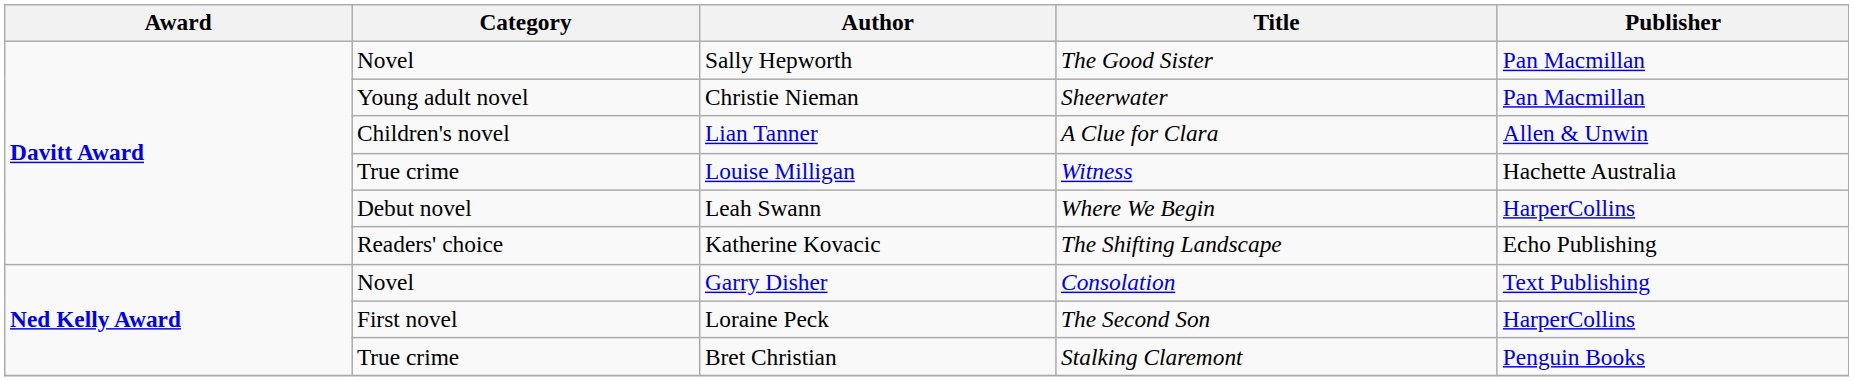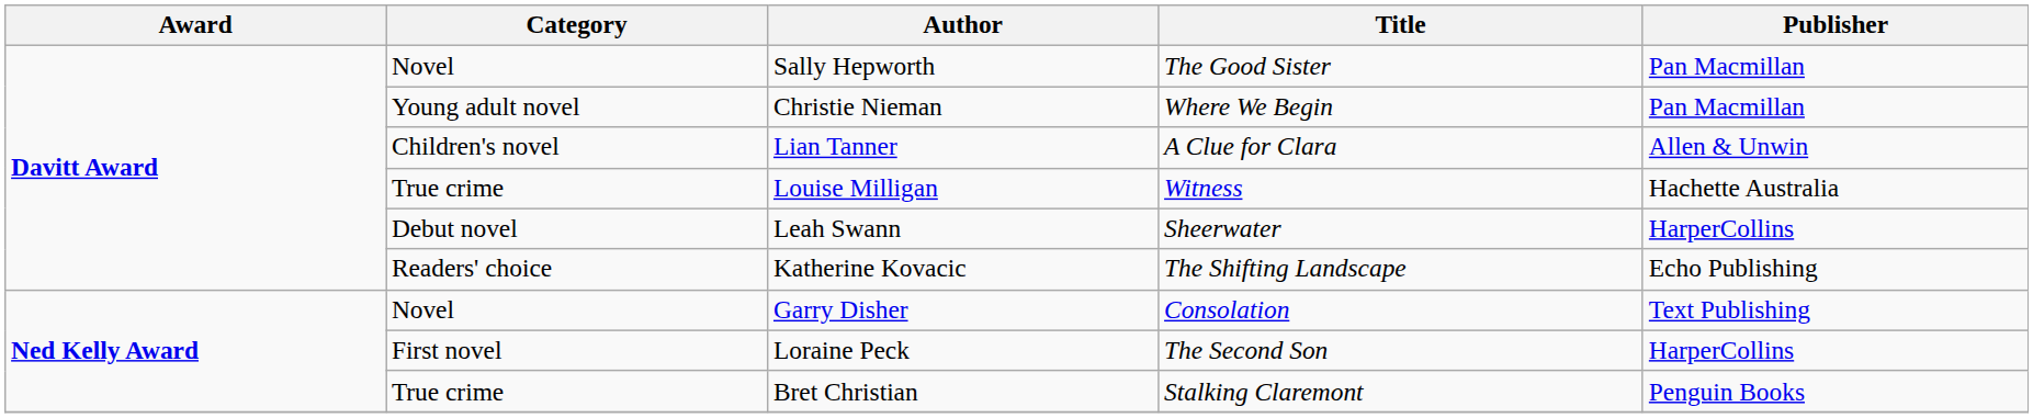 <table class="wikitable" width=100%>
 <tr>
 <th>Award</th>
 <th>Category</th>
 <th>Author</th>
 <th>Title</th>
 <th>Publisher</th>
 </tr>
 <tr>
 <td rowspan=6><strong><a href='#'>Davitt Award</a></strong></td>
 <td>Novel</td>
 <td>Sally Hepworth</td>
 <td><em>The Good Sister</em></td>
 <td><a href='#'>Pan Macmillan</a></td>
 </tr>
 <tr>
 <td>Young adult novel</td>
 <td>Christie Nieman</td>
-<td><em>Sheerwater</em></td>
+<td><em>Where We Begin</em></td>
 <td><a href='#'>Pan Macmillan</a></td>
 </tr>
 <tr>
 <td>Children's novel</td>
 <td><a href='#'>Lian Tanner</a></td>
 <td><em>A Clue for Clara</em></td>
 <td><a href='#'>Allen & Unwin</a></td>
 </tr>
 <tr>
 <td>True crime</td>
 <td><a href='#'>Louise Milligan</a></td>
 <td><em><a href='#'>Witness</a></em></td>
 <td>Hachette Australia</td>
 </tr>
 <tr>
 <td>Debut novel</td>
 <td>Leah Swann</td>
-<td><em>Where We Begin</em></td>
+<td><em>Sheerwater</em></td>
 <td><a href='#'>HarperCollins</a></td>
 </tr>
 <tr>
 <td>Readers' choice</td>
 <td>Katherine Kovacic</td>
 <td><em>The Shifting Landscape</em></td>
 <td>Echo Publishing</td>
 </tr>
 <tr>
 <td rowspan=3><strong><a href='#'>Ned Kelly Award</a></strong></td>
 <td>Novel</td>
 <td><a href='#'>Garry Disher</a></td>
 <td><em><a href='#'>Consolation</a></em></td>
 <td><a href='#'>Text Publishing</a></td>
 </tr>
 <tr>
 <td>First novel</td>
 <td>Loraine Peck</td>
 <td><em>The Second Son</em></td>
 <td><a href='#'>HarperCollins</a></td>
 </tr>
 <tr>
 <td>True crime</td>
 <td>Bret Christian</td>
 <td><em>Stalking Claremont</em></td>
 <td><a href='#'>Penguin Books</a></td>
 </tr>
 <tr>
 </tr>
 </table>
